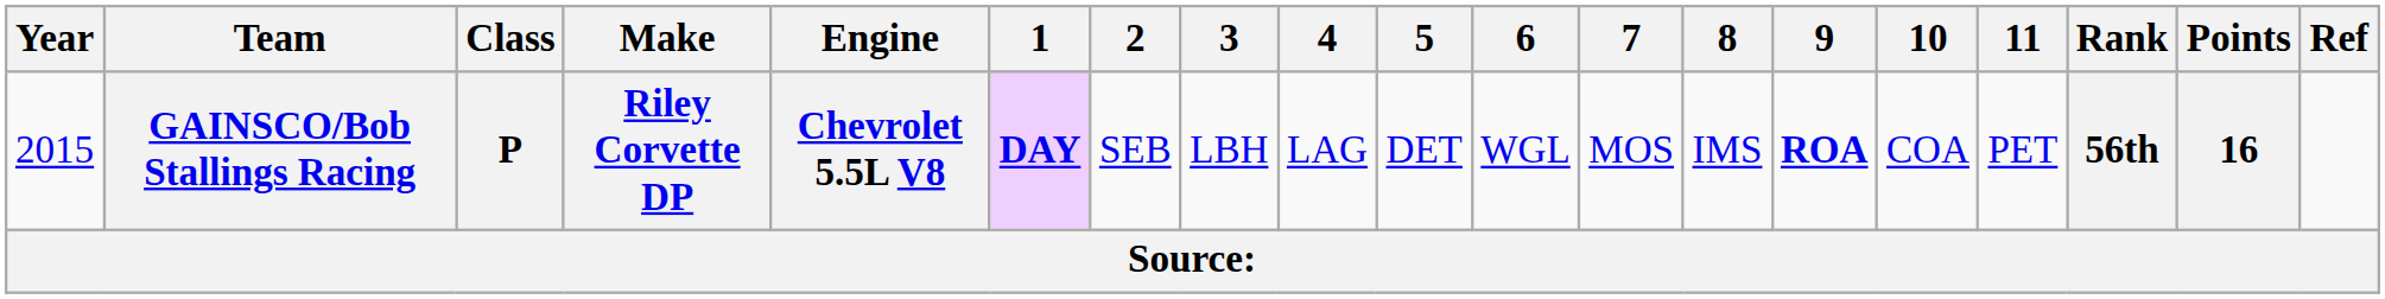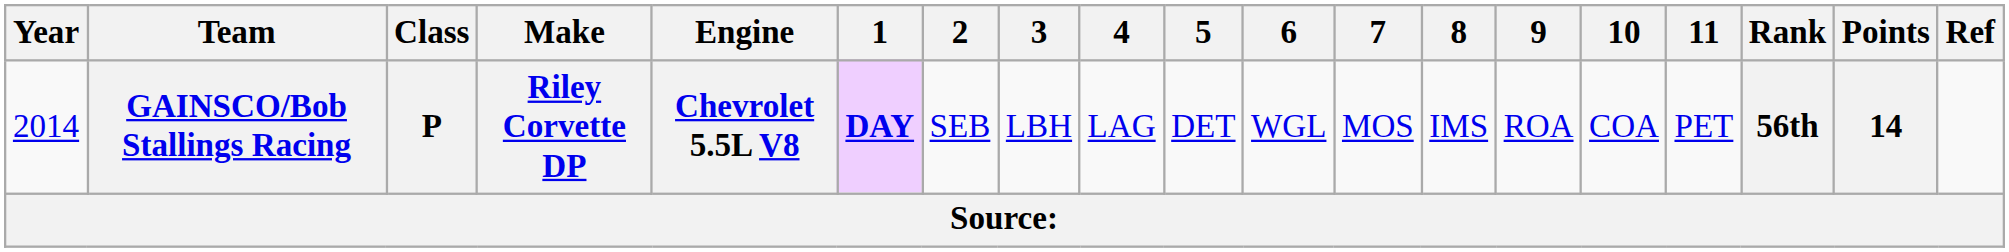 <table class="wikitable" style="text-align:center; font-size:90%">
 <tr>
 <th>Year</th>
 <th>Team</th>
 <th>Class</th>
 <th>Make</th>
 <th>Engine</th>
 <th>1</th>
 <th>2</th>
 <th>3</th>
 <th>4</th>
 <th>5</th>
 <th>6</th>
 <th>7</th>
 <th>8</th>
 <th>9</th>
 <th>10</th>
 <th>11</th>
 <th>Rank</th>
 <th>Points</th>
 <th>Ref</th>
 </tr>
 <tr>
-<td rowspan=1><a href='#'>2015</a></td>
+<td rowspan=1><a href='#'>2014</a></td>
 <th><a href='#'>GAINSCO/Bob Stallings Racing</a></th>
 <th rowspan=1>P</th>
 <th><a href='#'>Riley</a> <a href='#'>Corvette DP</a></th>
 <th rowspan=1><a href='#'>Chevrolet</a> 5.5L <a href='#'>V8</a></th>
 <td style="background:#EFCFFF;"><strong><a href='#'>DAY</a><br></strong></td>
 <td><a href='#'>SEB</a></td>
 <td><a href='#'>LBH</a></td>
 <td><a href='#'>LAG</a></td>
 <td><a href='#'>DET</a></td>
 <td><a href='#'>WGL</a></td>
 <td><a href='#'>MOS</a></td>
 <td><a href='#'>IMS</a></td>
-<td><strong><a href='#'>ROA</a></strong></td>
+<td><a href='#'>ROA</a></td>
 <td><a href='#'>COA</a></td>
 <td><a href='#'>PET</a></td>
 <th rowspan=1>56th</th>
-<th rowspan=1>16</th>
+<th rowspan=1>14</th>
 <td></td>
 </tr>
 <tr>
 <th colspan="19">Source:</th>
 </tr>
 </table>
